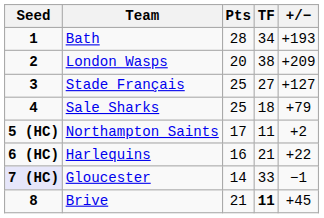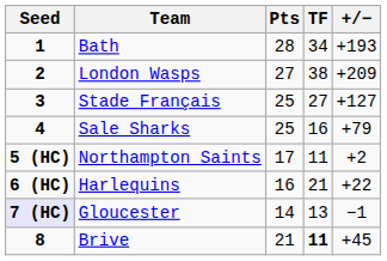 <table class="wikitable" style="text-align:center">
 <tr>
 <th>Seed</th>
 <th>Team</th>
 <th>Pts</th>
 <th>TF</th>
 <th>+/−</th>
 </tr>
 <tr>
 <td><strong>1</strong></td>
 <td align=left> <a href='#'>Bath</a></td>
 <td>28</td>
 <td>34</td>
 <td>+193</td>
 </tr>
 <tr>
 <td><strong>2</strong></td>
 <td align=left> <a href='#'>London Wasps</a></td>
-<td>20</td>
+<td>27</td>
 <td>38</td>
 <td>+209</td>
 </tr>
 <tr>
 <td><strong>3</strong></td>
 <td align=left> <a href='#'>Stade Français</a></td>
 <td>25</td>
 <td>27</td>
 <td>+127</td>
 </tr>
 <tr>
 <td><strong>4</strong></td>
 <td align=left> <a href='#'>Sale Sharks</a></td>
 <td>25</td>
-<td>18</td>
+<td>16</td>
 <td>+79</td>
 </tr>
 <tr>
 <td><strong>5 (HC)</strong></td>
 <td align=left> <a href='#'>Northampton Saints</a></td>
 <td>17</td>
 <td>11</td>
 <td>+2</td>
 </tr>
 <tr>
 <td><strong>6 (HC)</strong></td>
 <td align=left> <a href='#'>Harlequins</a></td>
 <td>16</td>
 <td>21</td>
 <td>+22</td>
 </tr>
 <tr>
 <td style="background: lavender;"><strong>7 (HC)</strong></td>
 <td align=left> <a href='#'>Gloucester</a></td>
 <td>14</td>
-<td>33</td>
+<td>13</td>
 <td>−1</td>
 </tr>
 <tr>
 <td><strong>8</strong></td>
 <td align=left> <a href='#'>Brive</a></td>
 <td>21</td>
 <td><strong>11</strong></td>
 <td>+45</td>
 </tr>
 </table>
